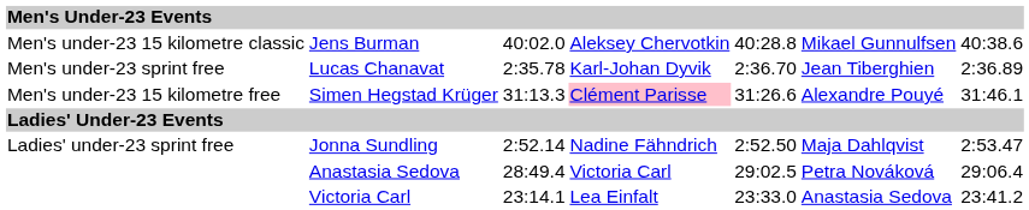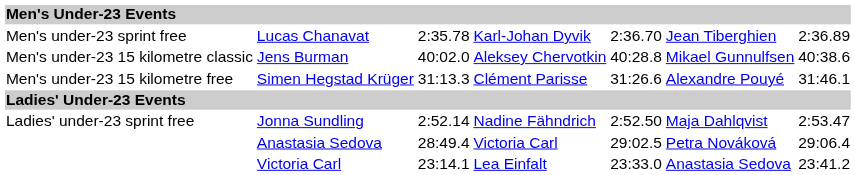 <table>
 <tr style="background:#ccc;">
 <td colspan=7><strong>Men's Under-23 Events</strong></td>
+</tr>
+<tr>
+<td>Men's under-23 sprint free</td>
+<td><a href='#'>Lucas Chanavat</a><br></td>
+<td>2:35.78</td>
+<td><a href='#'>Karl-Johan Dyvik</a><br></td>
+<td>2:36.70</td>
+<td><a href='#'>Jean Tiberghien</a><br></td>
+<td>2:36.89</td>
 </tr>
 <tr>
 <td>Men's under-23 15 kilometre classic</td>
 <td><a href='#'>Jens Burman</a><br></td>
 <td>40:02.0</td>
 <td><a href='#'>Aleksey Chervotkin</a><br></td>
 <td>40:28.8</td>
 <td><a href='#'>Mikael Gunnulfsen</a><br></td>
 <td>40:38.6</td>
 </tr>
 <tr>
-<td>Men's under-23 sprint free</td>
-<td><a href='#'>Lucas Chanavat</a><br></td>
-<td>2:35.78</td>
-<td><a href='#'>Karl-Johan Dyvik</a><br></td>
-<td>2:36.70</td>
-<td><a href='#'>Jean Tiberghien</a><br></td>
-<td>2:36.89</td>
-</tr>
-<tr>
 <td>Men's under-23 15 kilometre free</td>
 <td><a href='#'>Simen Hegstad Krüger</a><br></td>
 <td>31:13.3</td>
-<td style="background: pink;"><a href='#'>Clément Parisse</a><br></td>
+<td><a href='#'>Clément Parisse</a><br></td>
 <td>31:26.6</td>
 <td><a href='#'>Alexandre Pouyé</a><br></td>
 <td>31:46.1</td>
 </tr>
 <tr style="background:#ccc;">
 <td colspan=7><strong>Ladies' Under-23 Events</strong></td>
 </tr>
 <tr>
 <td>Ladies' under-23 sprint free</td>
 <td><a href='#'>Jonna Sundling</a><br></td>
 <td>2:52.14</td>
 <td><a href='#'>Nadine Fähndrich</a><br></td>
 <td>2:52.50</td>
 <td><a href='#'>Maja Dahlqvist</a><br></td>
 <td>2:53.47</td>
 </tr>
 <tr>
 <td></td>
 <td><a href='#'>Anastasia Sedova</a><br></td>
 <td>28:49.4</td>
 <td><a href='#'>Victoria Carl</a><br></td>
 <td>29:02.5</td>
 <td><a href='#'>Petra Nováková</a><br></td>
 <td>29:06.4</td>
 </tr>
 <tr>
 <td></td>
 <td><a href='#'>Victoria Carl</a><br></td>
 <td>23:14.1</td>
 <td><a href='#'>Lea Einfalt</a><br></td>
 <td>23:33.0</td>
 <td><a href='#'>Anastasia Sedova</a><br></td>
 <td>23:41.2</td>
 </tr>
 </table>
